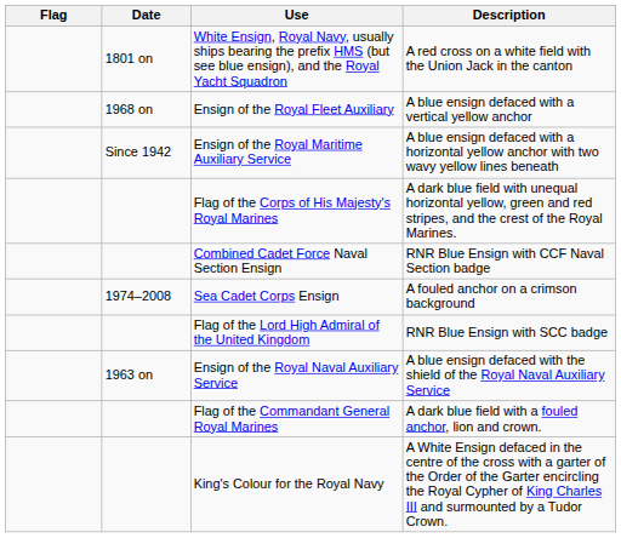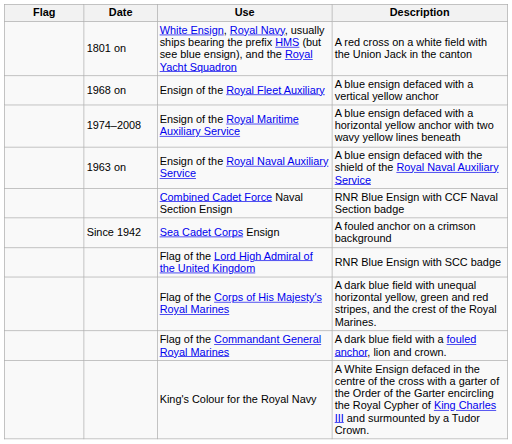 <table class="wikitable">
 <tr style="background:#efefef;">
 <th style="width:110px;">Flag</th>
 <th style="width:100px;">Date</th>
 <th style="width:250px;">Use</th>
 <th style="width:250px;">Description</th>
 </tr>
 <tr>
 <td></td>
 <td>1801 on</td>
 <td><a href='#'>White Ensign</a>, <a href='#'>Royal Navy</a>, usually ships bearing the prefix <a href='#'>HMS</a> (but see blue ensign), and the <a href='#'>Royal Yacht Squadron</a></td>
 <td>A red cross on a white field with the Union Jack in the canton</td>
 </tr>
 <tr>
 <td></td>
 <td>1968 on</td>
 <td>Ensign of the <a href='#'>Royal Fleet Auxiliary</a></td>
 <td>A blue ensign defaced with a vertical yellow anchor</td>
 </tr>
 <tr>
 <td></td>
-<td>Since 1942</td>
+<td>1974–2008</td>
 <td>Ensign of the <a href='#'>Royal Maritime Auxiliary Service</a></td>
 <td>A blue ensign defaced with a horizontal yellow anchor with two wavy yellow lines beneath</td>
 </tr>
 <tr>
 <td></td>
-<td></td>
-<td>Flag of the <a href='#'>Corps of His Majesty's Royal Marines</a></td>
-<td>A dark blue field with unequal horizontal yellow, green and red stripes, and the crest of the Royal Marines.</td>
+<td>1963 on</td>
+<td>Ensign of the <a href='#'>Royal Naval Auxiliary Service</a></td>
+<td>A blue ensign defaced with the shield of the <a href='#'>Royal Naval Auxiliary Service</a></td>
 </tr>
 <tr>
 <td></td>
 <td></td>
 <td><a href='#'>Combined Cadet Force</a> Naval Section Ensign</td>
 <td>RNR Blue Ensign with CCF Naval Section badge</td>
 </tr>
 <tr>
 <td></td>
-<td>1974–2008</td>
+<td>Since 1942</td>
 <td><a href='#'>Sea Cadet Corps</a> Ensign</td>
 <td>A fouled anchor on a crimson background</td>
 </tr>
 <tr>
 <td></td>
 <td></td>
 <td>Flag of the <a href='#'>Lord High Admiral of the United Kingdom</a></td>
 <td>RNR Blue Ensign with SCC badge</td>
 </tr>
 <tr>
 <td></td>
-<td>1963 on</td>
-<td>Ensign of the <a href='#'>Royal Naval Auxiliary Service</a></td>
-<td>A blue ensign defaced with the shield of the <a href='#'>Royal Naval Auxiliary Service</a></td>
+<td></td>
+<td>Flag of the <a href='#'>Corps of His Majesty's Royal Marines</a></td>
+<td>A dark blue field with unequal horizontal yellow, green and red stripes, and the crest of the Royal Marines.</td>
 </tr>
 <tr>
 <td></td>
 <td></td>
 <td>Flag of the <a href='#'>Commandant General Royal Marines</a></td>
 <td>A dark blue field with a <a href='#'>fouled anchor</a>, lion and crown.</td>
 </tr>
 <tr>
 <td></td>
 <td></td>
 <td>King's Colour for the Royal Navy</td>
 <td>A White Ensign defaced in the centre of the cross with a garter of the Order of the Garter encircling the Royal Cypher of <a href='#'>King Charles III</a> and surmounted by a Tudor Crown.</td>
 </tr>
 </table>
